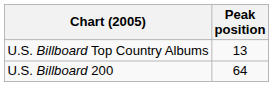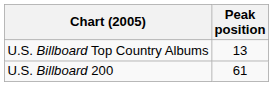 <table class="wikitable">
 <tr>
 <th>Chart (2005)</th>
 <th>Peak<br>position</th>
 </tr>
 <tr>
 <td>U.S. <em>Billboard</em> Top Country Albums</td>
 <td align="center">13</td>
 </tr>
 <tr>
 <td>U.S. <em>Billboard</em> 200</td>
-<td align="center">64</td>
+<td align="center">61</td>
 </tr>
 </table>
